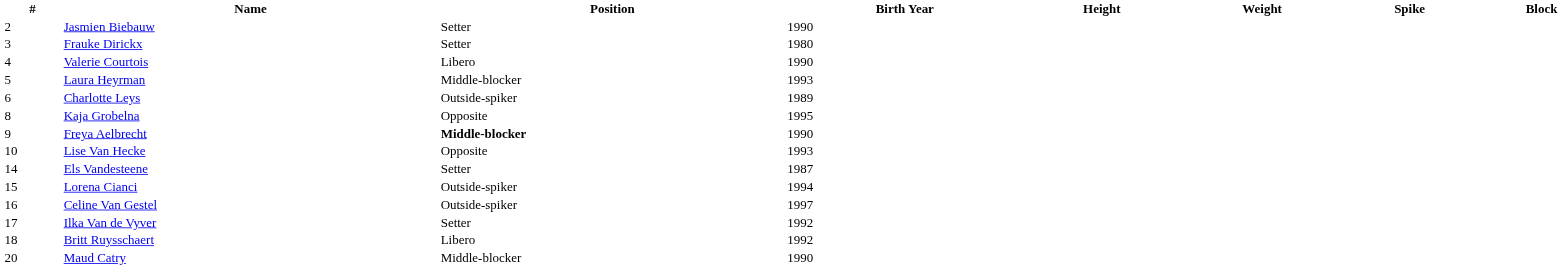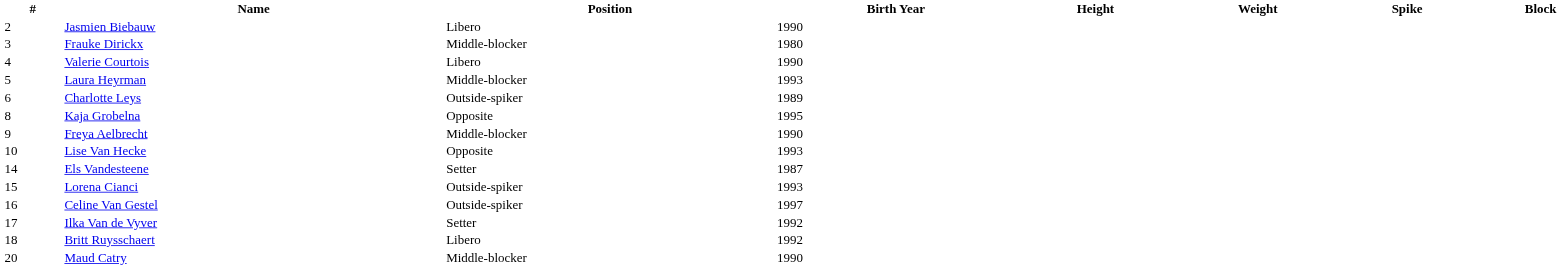 <table class="sortable" style="background:transparent; margin:0px; width:100%;">
 <tr>
 <th>#</th>
 <th>Name</th>
 <th>Position</th>
 <th>Birth Year</th>
 <th>Height</th>
 <th>Weight</th>
 <th>Spike</th>
 <th>Block</th>
 </tr>
 <tr>
 <td>2</td>
 <td><a href='#'>Jasmien Biebauw</a></td>
-<td>Setter</td>
+<td>Libero</td>
 <td>1990</td>
 <td></td>
 <td></td>
 <td></td>
 <td></td>
 </tr>
 <tr>
 <td>3</td>
 <td><a href='#'>Frauke Dirickx</a></td>
-<td>Setter</td>
+<td>Middle-blocker</td>
 <td>1980</td>
 <td></td>
 <td></td>
 <td></td>
 <td></td>
 </tr>
 <tr>
 <td>4</td>
 <td><a href='#'>Valerie Courtois</a></td>
 <td>Libero</td>
 <td>1990</td>
 <td></td>
 <td></td>
 <td></td>
 <td></td>
 </tr>
 <tr>
 <td>5</td>
 <td><a href='#'>Laura Heyrman</a></td>
 <td>Middle-blocker</td>
 <td>1993</td>
 <td></td>
 <td></td>
 <td></td>
 <td></td>
 </tr>
 <tr>
 <td>6</td>
 <td><a href='#'>Charlotte Leys</a></td>
 <td>Outside-spiker</td>
 <td>1989</td>
 <td></td>
 <td></td>
 <td></td>
 <td></td>
 </tr>
 <tr>
 <td>8</td>
 <td><a href='#'>Kaja Grobelna</a></td>
 <td>Opposite</td>
 <td>1995</td>
 <td></td>
 <td></td>
 <td></td>
 <td></td>
 </tr>
 <tr>
 <td>9</td>
 <td><a href='#'>Freya Aelbrecht</a></td>
-<td><strong>Middle-blocker</strong></td>
+<td>Middle-blocker</td>
 <td>1990</td>
 <td></td>
 <td></td>
 <td></td>
 <td></td>
 </tr>
 <tr>
 <td>10</td>
 <td><a href='#'>Lise Van Hecke</a></td>
 <td>Opposite</td>
 <td>1993</td>
 <td></td>
 <td></td>
 <td></td>
 <td></td>
 </tr>
 <tr>
 <td>14</td>
 <td><a href='#'>Els Vandesteene</a></td>
 <td>Setter</td>
 <td>1987</td>
 <td></td>
 <td></td>
 <td></td>
 <td></td>
 </tr>
 <tr>
 <td>15</td>
 <td><a href='#'>Lorena Cianci</a></td>
 <td>Outside-spiker</td>
-<td>1994</td>
+<td>1993</td>
 <td></td>
 <td></td>
 <td></td>
 <td></td>
 </tr>
 <tr>
 <td>16</td>
 <td><a href='#'>Celine Van Gestel</a></td>
 <td>Outside-spiker</td>
 <td>1997</td>
 <td></td>
 <td></td>
 <td></td>
 <td></td>
 </tr>
 <tr>
 <td>17</td>
 <td><a href='#'>Ilka Van de Vyver</a></td>
 <td>Setter</td>
 <td>1992</td>
 <td></td>
 <td></td>
 <td></td>
 <td></td>
 </tr>
 <tr>
 <td>18</td>
 <td><a href='#'>Britt Ruysschaert</a></td>
 <td>Libero</td>
 <td>1992</td>
 <td></td>
 <td></td>
 <td></td>
 <td></td>
 </tr>
 <tr>
 <td>20</td>
 <td><a href='#'>Maud Catry</a></td>
 <td>Middle-blocker</td>
 <td>1990</td>
 <td></td>
 <td></td>
 <td></td>
 <td></td>
 </tr>
 <tr>
 </tr>
 </table>
